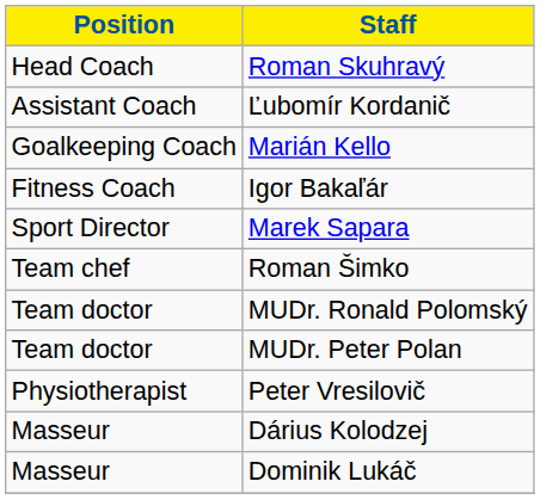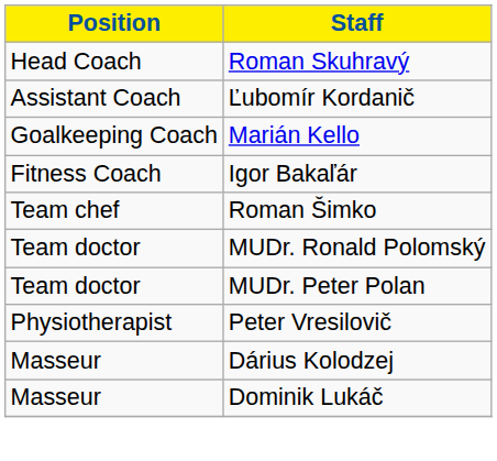 <table class=wikitable>
 <tr>
 <th style="color:#00509E; background:#FDEE00;">Position</th>
 <th style="color:#00509E; background:#FDEE00;">Staff</th>
 </tr>
 <tr>
 <td>Head Coach</td>
 <td> <a href='#'>Roman Skuhravý</a></td>
 </tr>
 <tr>
 <td>Assistant Coach</td>
 <td> Ľubomír Kordanič</td>
 </tr>
 <tr>
 <td>Goalkeeping Coach</td>
 <td> <a href='#'>Marián Kello</a></td>
 </tr>
 <tr>
 <td>Fitness Coach</td>
 <td> Igor Bakaľár</td>
-</tr>
-<tr>
-<td>Sport Director</td>
-<td> <a href='#'>Marek Sapara</a></td>
 </tr>
 <tr>
 <td>Team chef</td>
 <td> Roman Šimko</td>
 </tr>
 <tr>
 <td>Team doctor</td>
 <td> MUDr. Ronald Polomský</td>
 </tr>
 <tr>
 <td>Team doctor</td>
 <td> MUDr. Peter Polan</td>
 </tr>
 <tr>
 <td>Physiotherapist</td>
 <td>  Peter Vresilovič</td>
 </tr>
 <tr>
 <td>Masseur</td>
 <td>  Dárius Kolodzej</td>
 </tr>
 <tr>
 <td>Masseur</td>
 <td>  Dominik Lukáč</td>
 </tr>
 <tr>
 </tr>
 </table>
